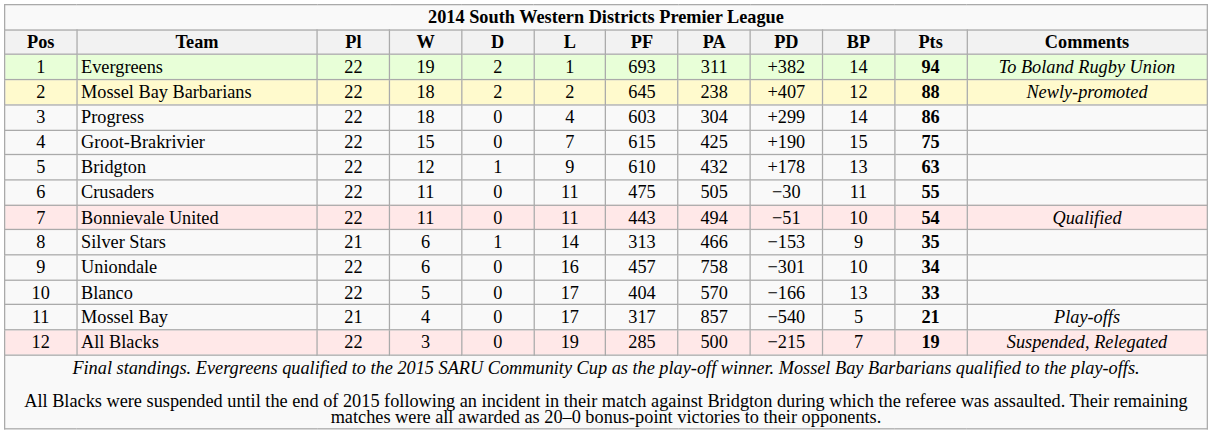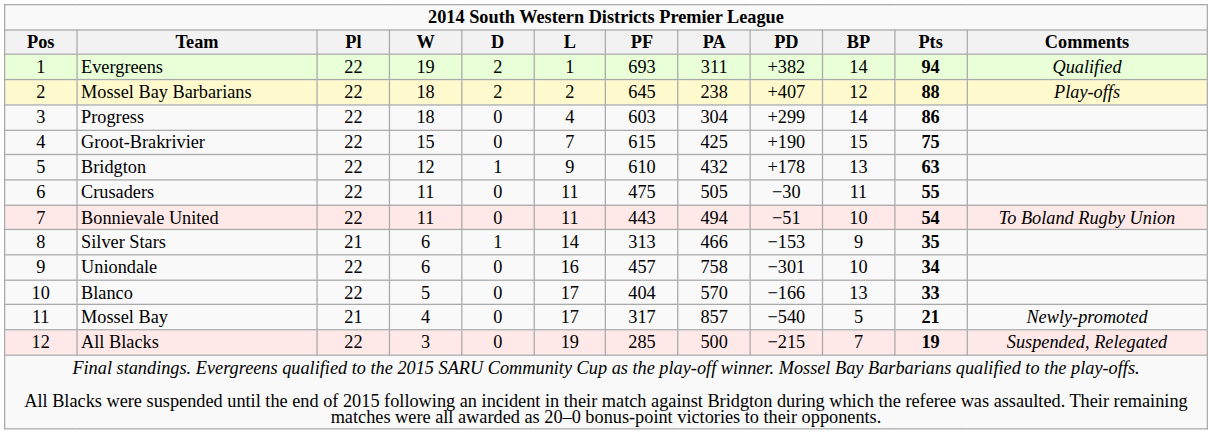 <table class="wikitable"  style="text-align:center; line-height:90%; font-size:90%; width:75%;">
 <tr>
 <td colspan=12><strong>2014 South Western Districts Premier League</strong></td>
 </tr>
 <tr>
 <th style="width:6%;">Pos</th>
 <th style="width:20%;">Team</th>
 <th style="width:6%;">Pl</th>
 <th style="width:6%;">W</th>
 <th style="width:6%;">D</th>
 <th style="width:6%;">L</th>
 <th style="width:6%;">PF</th>
 <th style="width:6%;">PA</th>
 <th style="width:6%;">PD</th>
 <th style="width:6%;">BP</th>
 <th style="width:6%;">Pts</th>
 <th style="width:20%;">Comments<br></th>
 </tr>
 <tr bgcolor="#E8FFD8">
 <td>1</td>
 <td style="text-align:left;">Evergreens</td>
 <td>22</td>
 <td>19</td>
 <td>2</td>
 <td>1</td>
 <td>693</td>
 <td>311</td>
 <td>+382</td>
 <td>14</td>
 <td><strong>94</strong></td>
-<td><em>To Boland Rugby Union</em></td>
+<td><em>Qualified</em></td>
 </tr>
 <tr bgcolor="#FFFACD">
 <td>2</td>
 <td style="text-align:left;">Mossel Bay Barbarians</td>
 <td>22</td>
 <td>18</td>
 <td>2</td>
 <td>2</td>
 <td>645</td>
 <td>238</td>
 <td>+407</td>
 <td>12</td>
 <td><strong>88</strong></td>
-<td><em>Newly-promoted</em></td>
+<td><em>Play-offs</em></td>
 </tr>
 <tr>
 <td>3</td>
 <td style="text-align:left;">Progress</td>
 <td>22</td>
 <td>18</td>
 <td>0</td>
 <td>4</td>
 <td>603</td>
 <td>304</td>
 <td>+299</td>
 <td>14</td>
 <td><strong>86</strong></td>
 <td></td>
 </tr>
 <tr>
 <td>4</td>
 <td style="text-align:left;">Groot-Brakrivier</td>
 <td>22</td>
 <td>15</td>
 <td>0</td>
 <td>7</td>
 <td>615</td>
 <td>425</td>
 <td>+190</td>
 <td>15</td>
 <td><strong>75</strong></td>
 <td></td>
 </tr>
 <tr>
 <td>5</td>
 <td style="text-align:left;">Bridgton</td>
 <td>22</td>
 <td>12</td>
 <td>1</td>
 <td>9</td>
 <td>610</td>
 <td>432</td>
 <td>+178</td>
 <td>13</td>
 <td><strong>63</strong></td>
 <td></td>
 </tr>
 <tr>
 <td>6</td>
 <td style="text-align:left;">Crusaders</td>
 <td>22</td>
 <td>11</td>
 <td>0</td>
 <td>11</td>
 <td>475</td>
 <td>505</td>
 <td>−30</td>
 <td>11</td>
 <td><strong>55</strong></td>
 <td></td>
 </tr>
 <tr bgcolor="#FFE8E8">
 <td>7</td>
 <td style="text-align:left;">Bonnievale United</td>
 <td>22</td>
 <td>11</td>
 <td>0</td>
 <td>11</td>
 <td>443</td>
 <td>494</td>
 <td>−51</td>
 <td>10</td>
 <td><strong>54</strong></td>
-<td><em>Qualified</em></td>
+<td><em>To Boland Rugby Union</em></td>
 </tr>
 <tr>
 <td>8</td>
 <td style="text-align:left;">Silver Stars</td>
 <td>21</td>
 <td>6</td>
 <td>1</td>
 <td>14</td>
 <td>313</td>
 <td>466</td>
 <td>−153</td>
 <td>9</td>
 <td><strong>35</strong></td>
 <td></td>
 </tr>
 <tr>
 <td>9</td>
 <td style="text-align:left;">Uniondale</td>
 <td>22</td>
 <td>6</td>
 <td>0</td>
 <td>16</td>
 <td>457</td>
 <td>758</td>
 <td>−301</td>
 <td>10</td>
 <td><strong>34</strong></td>
 <td></td>
 </tr>
 <tr>
 <td>10</td>
 <td style="text-align:left;">Blanco</td>
 <td>22</td>
 <td>5</td>
 <td>0</td>
 <td>17</td>
 <td>404</td>
 <td>570</td>
 <td>−166</td>
 <td>13</td>
 <td><strong>33</strong></td>
 <td></td>
 </tr>
 <tr>
 <td>11</td>
 <td style="text-align:left;">Mossel Bay</td>
 <td>21</td>
 <td>4</td>
 <td>0</td>
 <td>17</td>
 <td>317</td>
 <td>857</td>
 <td>−540</td>
 <td>5</td>
 <td><strong>21</strong></td>
-<td><em>Play-offs</em></td>
+<td><em>Newly-promoted</em></td>
 </tr>
 <tr bgcolor="#FFE8E8">
 <td>12</td>
 <td style="text-align:left;">All Blacks</td>
 <td>22</td>
 <td>3</td>
 <td>0</td>
 <td>19</td>
 <td>285</td>
 <td>500</td>
 <td>−215</td>
 <td>7</td>
 <td><strong>19</strong></td>
 <td><em>Suspended, Relegated</em></td>
 </tr>
 <tr>
 <td colspan=12><em>Final standings. Evergreens qualified to the 2015 SARU Community Cup as the play-off winner. Mossel Bay Barbarians qualified to the play-offs.</em><br><br>All Blacks were suspended until the end of 2015 following an incident in their match against Bridgton during which the referee was assaulted. Their remaining matches were all awarded as 20–0 bonus-point victories to their opponents.</td>
 </tr>
 </table>
